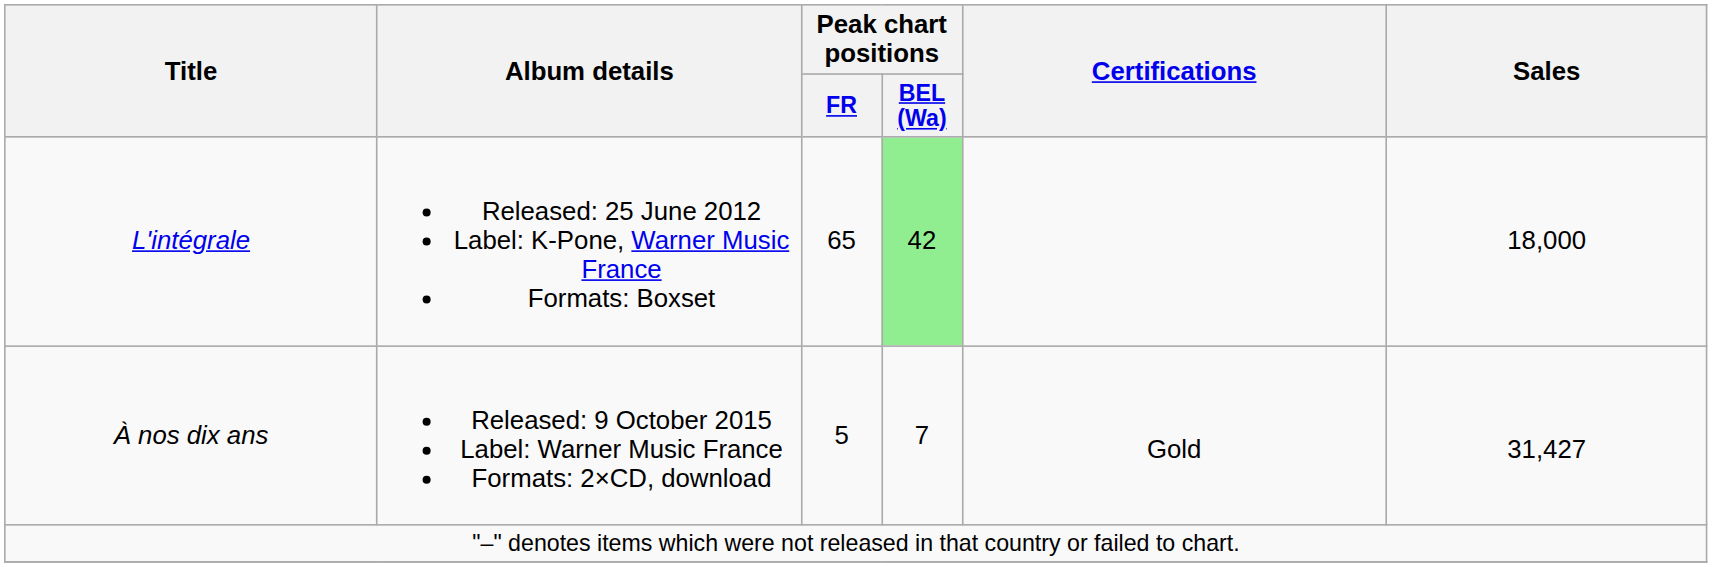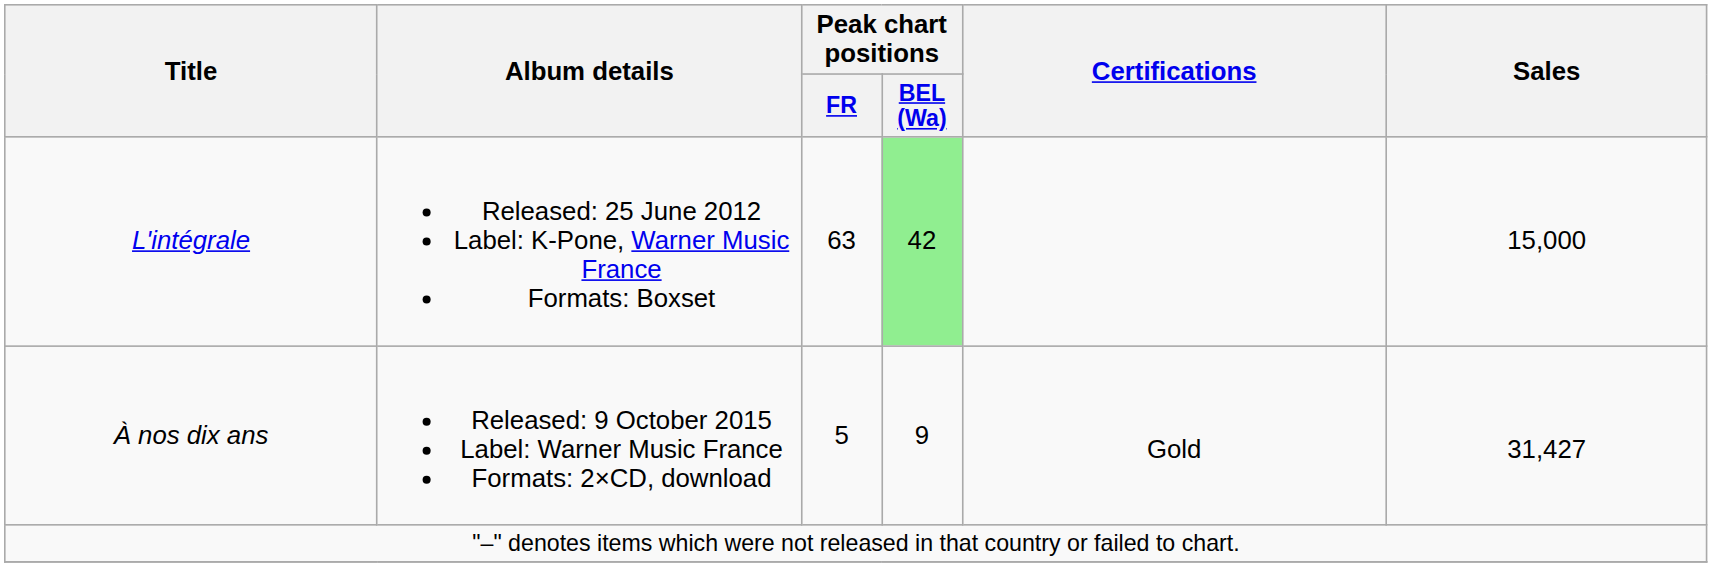 <table class="wikitable plainrowheaders" style="text-align:center;">
 <tr>
 <th scope="col" rowspan="2" style="width:14em;">Title</th>
 <th scope="col" rowspan="2" style="width:16em;">Album details</th>
 <th scope="col" colspan="2">Peak chart positions</th>
 <th scope="col" rowspan="2" style="width:16em;"><a href='#'>Certifications</a></th>
 <th scope="col" rowspan="2" style="width:12em;">Sales</th>
 </tr>
 <tr>
 <th scope="col" style="width:3em;font-size:90%;"><a href='#'>FR</a><br></th>
 <th scope="col" style="width:3em;font-size:90%;"><a href='#'>BEL<br>(Wa)</a><br></th>
 </tr>
 <tr>
 <td><em><a href='#'>L'intégrale</a></em></td>
 <td><br><ul><li>Released: 25 June 2012</li><li>Label: K-Pone, <a href='#'>Warner Music France</a></li><li>Formats: Boxset</li></ul></td>
-<td align="center">65</td>
+<td align="center">63</td>
 <td align="center" style="background: lightgreen;">42</td>
 <td></td>
-<td>18,000</td>
+<td>15,000</td>
 </tr>
 <tr>
 <td><em>À nos dix ans</em></td>
 <td><br><ul><li>Released: 9 October 2015</li><li>Label: Warner Music France</li><li>Formats: 2×CD, download</li></ul></td>
 <td align="center">5</td>
-<td align="center">7</td>
+<td align="center">9</td>
 <td><br>Gold</td>
 <td><br>31,427</td>
 </tr>
 <tr>
 <td colspan="12" align="center" style="font-size:90%;">"–" denotes items which were not released in that country or failed to chart.</td>
 </tr>
 <tr>
 </tr>
 </table>
